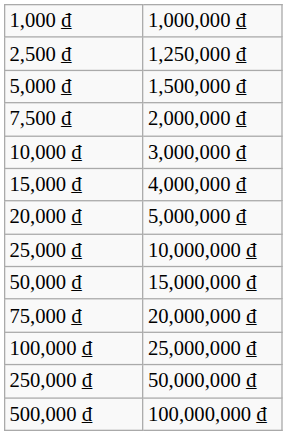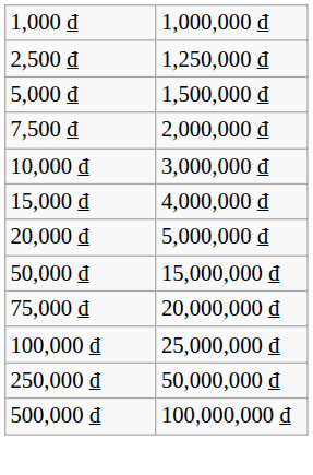 <table class="wikitable">
 <tr>
 <td width=100px>1,000 ₫</td>
 <td width=100px>1,000,000 ₫</td>
 </tr>
 <tr>
 <td>2,500 ₫</td>
 <td>1,250,000 ₫</td>
 </tr>
 <tr>
 <td>5,000 ₫</td>
 <td>1,500,000 ₫</td>
 </tr>
 <tr>
 <td>7,500 ₫</td>
 <td>2,000,000 ₫</td>
 </tr>
 <tr>
 <td>10,000 ₫</td>
 <td>3,000,000 ₫</td>
 </tr>
 <tr>
 <td>15,000 ₫</td>
 <td>4,000,000 ₫</td>
 </tr>
 <tr>
 <td>20,000 ₫</td>
 <td>5,000,000 ₫</td>
 </tr>
 <tr>
-<td>25,000 ₫</td>
-<td>10,000,000 ₫</td>
-</tr>
-<tr>
 <td>50,000 ₫</td>
 <td>15,000,000 ₫</td>
 </tr>
 <tr>
 <td>75,000 ₫</td>
 <td>20,000,000 ₫</td>
 </tr>
 <tr>
 <td>100,000 ₫</td>
 <td>25,000,000 ₫</td>
 </tr>
 <tr>
 <td>250,000 ₫</td>
 <td>50,000,000 ₫</td>
 </tr>
 <tr>
 <td>500,000 ₫</td>
 <td>100,000,000 ₫</td>
 </tr>
 </table>
